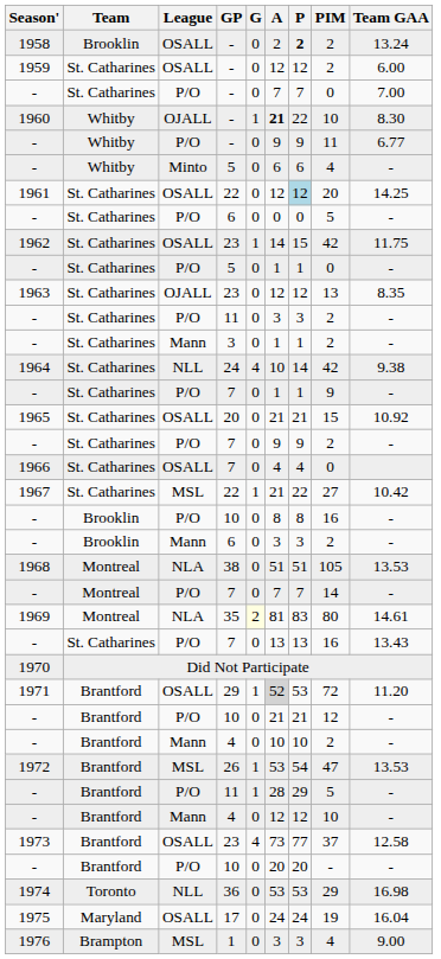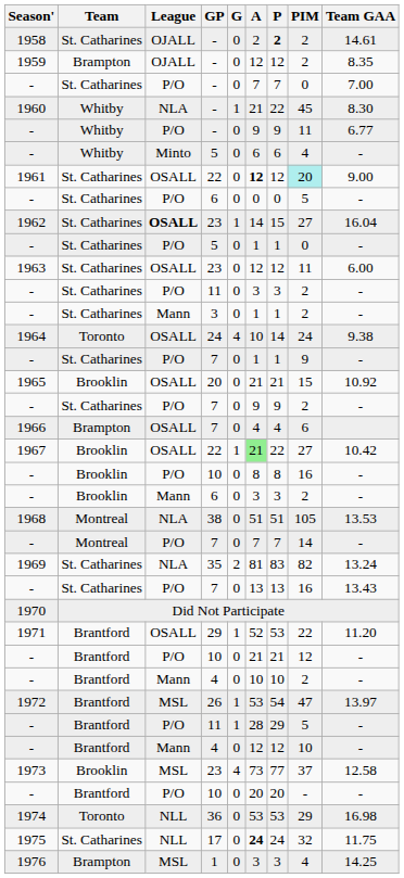 <table class="wikitable">
 <tr>
 <th>Season'</th>
 <th>Team</th>
 <th>League</th>
 <th>GP</th>
 <th>G</th>
 <th>A</th>
 <th>P</th>
 <th>PIM</th>
 <th>Team GAA</th>
 </tr>
 <tr align="center" bgcolor="#eeeeee">
 <td>1958</td>
-<td>Brooklin</td>
-<td>OSALL</td>
+<td>St. Catharines</td>
+<td>OJALL</td>
 <td>-</td>
 <td>0</td>
 <td>2</td>
 <td><strong>2</strong></td>
 <td>2</td>
-<td>13.24</td>
+<td>14.61</td>
 </tr>
 <tr align="center">
 <td>1959</td>
-<td>St. Catharines</td>
-<td>OSALL</td>
+<td>Brampton</td>
+<td>OJALL</td>
 <td>-</td>
 <td>0</td>
 <td>12</td>
 <td>12</td>
 <td>2</td>
-<td>6.00</td>
+<td>8.35</td>
 </tr>
 <tr align="center">
 <td>-</td>
 <td>St. Catharines</td>
 <td>P/O</td>
 <td>-</td>
 <td>0</td>
 <td>7</td>
 <td>7</td>
 <td>0</td>
 <td>7.00</td>
 </tr>
 <tr align="center" bgcolor="#eeeeee">
 <td>1960</td>
 <td>Whitby</td>
-<td>OJALL</td>
+<td>NLA</td>
 <td>-</td>
 <td>1</td>
-<td><strong>21</strong></td>
+<td>21</td>
 <td>22</td>
-<td>10</td>
+<td>45</td>
 <td>8.30</td>
 </tr>
 <tr align="center" bgcolor="#eeeeee">
 <td>-</td>
 <td>Whitby</td>
 <td>P/O</td>
 <td>-</td>
 <td>0</td>
 <td>9</td>
 <td>9</td>
 <td>11</td>
 <td>6.77</td>
 </tr>
 <tr align="center" bgcolor="#eeeeee">
 <td>-</td>
 <td>Whitby</td>
 <td>Minto</td>
 <td>5</td>
 <td>0</td>
 <td>6</td>
 <td>6</td>
 <td>4</td>
 <td>-</td>
 </tr>
 <tr align="center">
 <td>1961</td>
 <td>St. Catharines</td>
 <td>OSALL</td>
 <td>22</td>
 <td>0</td>
+<td><strong>12</strong></td>
 <td>12</td>
-<td style="background: lightblue;">12</td>
-<td>20</td>
-<td>14.25</td>
+<td style="background: paleturquoise;">20</td>
+<td>9.00</td>
 </tr>
 <tr align="center">
 <td>-</td>
 <td>St. Catharines</td>
 <td>P/O</td>
 <td>6</td>
 <td>0</td>
 <td>0</td>
 <td>0</td>
 <td>5</td>
 <td>-</td>
 </tr>
 <tr align="center" bgcolor="#eeeeee">
 <td>1962</td>
 <td>St. Catharines</td>
-<td>OSALL</td>
+<td><strong>OSALL</strong></td>
 <td>23</td>
 <td>1</td>
 <td>14</td>
 <td>15</td>
-<td>42</td>
-<td>11.75</td>
+<td>27</td>
+<td>16.04</td>
 </tr>
 <tr align="center" bgcolor="#eeeeee">
 <td>-</td>
 <td>St. Catharines</td>
 <td>P/O</td>
 <td>5</td>
 <td>0</td>
 <td>1</td>
 <td>1</td>
 <td>0</td>
 <td>-</td>
 </tr>
 <tr align="center">
 <td>1963</td>
 <td>St. Catharines</td>
-<td>OJALL</td>
+<td>OSALL</td>
 <td>23</td>
 <td>0</td>
 <td>12</td>
 <td>12</td>
-<td>13</td>
-<td>8.35</td>
+<td>11</td>
+<td>6.00</td>
 </tr>
 <tr align="center">
 <td>-</td>
 <td>St. Catharines</td>
 <td>P/O</td>
 <td>11</td>
 <td>0</td>
 <td>3</td>
 <td>3</td>
 <td>2</td>
 <td>-</td>
 </tr>
 <tr align="center">
 <td>-</td>
 <td>St. Catharines</td>
 <td>Mann</td>
 <td>3</td>
 <td>0</td>
 <td>1</td>
 <td>1</td>
 <td>2</td>
 <td>-</td>
 </tr>
 <tr align="center" bgcolor="#eeeeee">
 <td>1964</td>
-<td>St. Catharines</td>
-<td>NLL</td>
+<td>Toronto</td>
+<td>OSALL</td>
 <td>24</td>
 <td>4</td>
 <td>10</td>
 <td>14</td>
-<td>42</td>
+<td>24</td>
 <td>9.38</td>
 </tr>
 <tr align="center" bgcolor="#eeeeee">
 <td>-</td>
 <td>St. Catharines</td>
 <td>P/O</td>
 <td>7</td>
 <td>0</td>
 <td>1</td>
 <td>1</td>
 <td>9</td>
 <td>-</td>
 </tr>
 <tr align="center">
 <td>1965</td>
-<td>St. Catharines</td>
+<td>Brooklin</td>
 <td>OSALL</td>
 <td>20</td>
 <td>0</td>
 <td>21</td>
 <td>21</td>
 <td>15</td>
 <td>10.92</td>
 </tr>
 <tr align="center">
 <td>-</td>
 <td>St. Catharines</td>
 <td>P/O</td>
 <td>7</td>
 <td>0</td>
 <td>9</td>
 <td>9</td>
 <td>2</td>
 <td>-</td>
 </tr>
 <tr align="center" bgcolor="#eeeeee">
 <td>1966</td>
-<td>St. Catharines</td>
+<td>Brampton</td>
 <td>OSALL</td>
 <td>7</td>
 <td>0</td>
 <td>4</td>
 <td>4</td>
-<td>0</td>
+<td>6</td>
 <td></td>
 </tr>
 <tr align="center">
 <td>1967</td>
-<td>St. Catharines</td>
-<td>MSL</td>
+<td>Brooklin</td>
+<td>OSALL</td>
 <td>22</td>
 <td>1</td>
-<td>21</td>
+<td style="background: lightgreen;">21</td>
 <td>22</td>
 <td>27</td>
 <td>10.42</td>
 </tr>
 <tr align="center">
 <td>-</td>
 <td>Brooklin</td>
 <td>P/O</td>
 <td>10</td>
 <td>0</td>
 <td>8</td>
 <td>8</td>
 <td>16</td>
 <td>-</td>
 </tr>
 <tr align="center">
 <td>-</td>
 <td>Brooklin</td>
 <td>Mann</td>
 <td>6</td>
 <td>0</td>
 <td>3</td>
 <td>3</td>
 <td>2</td>
 <td>-</td>
 </tr>
 <tr align="center" bgcolor="#eeeeee">
 <td>1968</td>
 <td>Montreal</td>
 <td>NLA</td>
 <td>38</td>
 <td>0</td>
 <td>51</td>
 <td>51</td>
 <td>105</td>
 <td>13.53</td>
 </tr>
 <tr align="center" bgcolor="#eeeeee">
 <td>-</td>
 <td>Montreal</td>
 <td>P/O</td>
 <td>7</td>
 <td>0</td>
 <td>7</td>
 <td>7</td>
 <td>14</td>
 <td>-</td>
 </tr>
 <tr align="center">
 <td>1969</td>
-<td>Montreal</td>
+<td>St. Catharines</td>
 <td>NLA</td>
 <td>35</td>
-<td style="background: lightyellow;">2</td>
+<td>2</td>
 <td>81</td>
 <td>83</td>
-<td>80</td>
-<td>14.61</td>
+<td>82</td>
+<td>13.24</td>
 </tr>
 <tr align="center">
 <td>-</td>
 <td>St. Catharines</td>
 <td>P/O</td>
 <td>7</td>
 <td>0</td>
 <td>13</td>
 <td>13</td>
 <td>16</td>
 <td>13.43</td>
 </tr>
 <tr align="center" bgcolor="#eeeeee">
 <td>1970</td>
 <td colspan="11">Did Not Participate</td>
 </tr>
 <tr align="center">
 <td>1971</td>
 <td>Brantford</td>
 <td>OSALL</td>
 <td>29</td>
 <td>1</td>
-<td style="background: lightgrey;">52</td>
+<td>52</td>
 <td>53</td>
-<td>72</td>
+<td>22</td>
 <td>11.20</td>
 </tr>
 <tr align="center">
 <td>-</td>
 <td>Brantford</td>
 <td>P/O</td>
 <td>10</td>
 <td>0</td>
 <td>21</td>
 <td>21</td>
 <td>12</td>
 <td>-</td>
 </tr>
 <tr align="center">
 <td>-</td>
 <td>Brantford</td>
 <td>Mann</td>
 <td>4</td>
 <td>0</td>
 <td>10</td>
 <td>10</td>
 <td>2</td>
 <td>-</td>
 </tr>
 <tr align="center" bgcolor="#eeeeee">
 <td>1972</td>
 <td>Brantford</td>
 <td>MSL</td>
 <td>26</td>
 <td>1</td>
 <td>53</td>
 <td>54</td>
 <td>47</td>
-<td>13.53</td>
+<td>13.97</td>
 </tr>
 <tr align="center" bgcolor="#eeeeee">
 <td>-</td>
 <td>Brantford</td>
 <td>P/O</td>
 <td>11</td>
 <td>1</td>
 <td>28</td>
 <td>29</td>
 <td>5</td>
 <td>-</td>
 </tr>
 <tr align="center" bgcolor="#eeeeee">
 <td>-</td>
 <td>Brantford</td>
 <td>Mann</td>
 <td>4</td>
 <td>0</td>
 <td>12</td>
 <td>12</td>
 <td>10</td>
 <td>-</td>
 </tr>
 <tr align="center">
 <td>1973</td>
-<td>Brantford</td>
-<td>OSALL</td>
+<td>Brooklin</td>
+<td>MSL</td>
 <td>23</td>
 <td>4</td>
 <td>73</td>
 <td>77</td>
 <td>37</td>
 <td>12.58</td>
 </tr>
 <tr align="center">
 <td>-</td>
 <td>Brantford</td>
 <td>P/O</td>
 <td>10</td>
 <td>0</td>
 <td>20</td>
 <td>20</td>
 <td>-</td>
 <td>-</td>
 </tr>
 <tr align="center" bgcolor="#eeeeee">
 <td>1974</td>
 <td>Toronto</td>
 <td>NLL</td>
 <td>36</td>
 <td>0</td>
 <td>53</td>
 <td>53</td>
 <td>29</td>
 <td>16.98</td>
 </tr>
 <tr align="center">
 <td>1975</td>
-<td>Maryland</td>
-<td>OSALL</td>
+<td>St. Catharines</td>
+<td>NLL</td>
 <td>17</td>
 <td>0</td>
+<td><strong>24</strong></td>
 <td>24</td>
-<td>24</td>
-<td>19</td>
-<td>16.04</td>
+<td>32</td>
+<td>11.75</td>
 </tr>
 <tr align="center" bgcolor="#eeeeee">
 <td>1976</td>
 <td>Brampton</td>
 <td>MSL</td>
 <td>1</td>
 <td>0</td>
 <td>3</td>
 <td>3</td>
 <td>4</td>
-<td>9.00</td>
+<td>14.25</td>
 </tr>
 </table>
